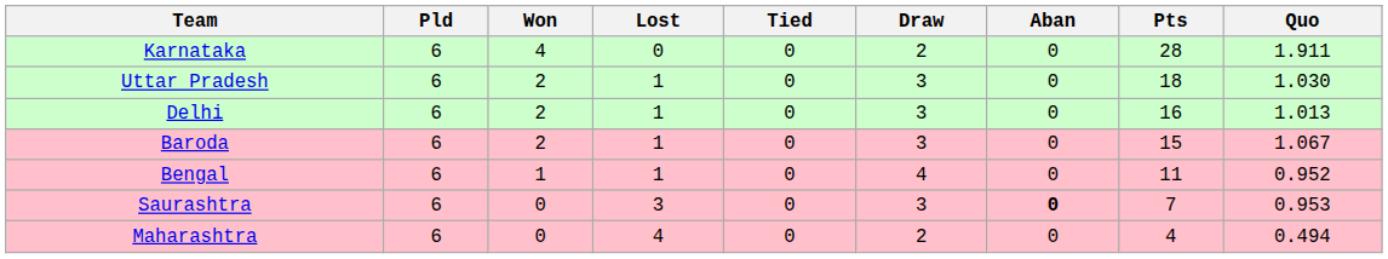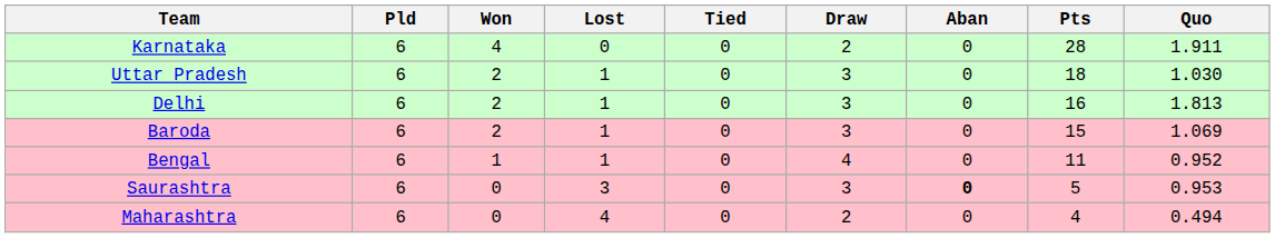 <table class="wikitable" width=75%>
 <tr>
 <th>Team</th>
 <th>Pld</th>
 <th>Won</th>
 <th>Lost</th>
 <th>Tied</th>
 <th>Draw</th>
 <th>Aban</th>
 <th>Pts</th>
 <th>Quo</th>
 </tr>
 <tr bgcolor="ccffcc" align="center">
 <td><a href='#'>Karnataka</a></td>
 <td>6</td>
 <td>4</td>
 <td>0</td>
 <td>0</td>
 <td>2</td>
 <td>0</td>
 <td>28</td>
 <td>1.911</td>
 </tr>
 <tr bgcolor="ccffcc" align="center">
 <td><a href='#'>Uttar Pradesh</a></td>
 <td>6</td>
 <td>2</td>
 <td>1</td>
 <td>0</td>
 <td>3</td>
 <td>0</td>
 <td>18</td>
 <td>1.030</td>
 </tr>
 <tr bgcolor="ccffcc" align="center">
 <td><a href='#'>Delhi</a></td>
 <td>6</td>
 <td>2</td>
 <td>1</td>
 <td>0</td>
 <td>3</td>
 <td>0</td>
 <td>16</td>
-<td>1.013</td>
+<td>1.813</td>
 </tr>
 <tr bgcolor="pink" align="center">
 <td><a href='#'>Baroda</a></td>
 <td>6</td>
 <td>2</td>
 <td>1</td>
 <td>0</td>
 <td>3</td>
 <td>0</td>
 <td>15</td>
-<td>1.067</td>
+<td>1.069</td>
 </tr>
 <tr bgcolor="pink" align="center">
 <td><a href='#'>Bengal</a></td>
 <td>6</td>
 <td>1</td>
 <td>1</td>
 <td>0</td>
 <td>4</td>
 <td>0</td>
 <td>11</td>
 <td>0.952</td>
 </tr>
 <tr bgcolor="pink" align="center">
 <td><a href='#'>Saurashtra</a></td>
 <td>6</td>
 <td>0</td>
 <td>3</td>
 <td>0</td>
 <td>3</td>
 <td><strong>0</strong></td>
-<td>7</td>
+<td>5</td>
 <td>0.953</td>
 </tr>
 <tr bgcolor="pink" align="center">
 <td><a href='#'>Maharashtra</a></td>
 <td>6</td>
 <td>0</td>
 <td>4</td>
 <td>0</td>
 <td>2</td>
 <td>0</td>
 <td>4</td>
 <td>0.494</td>
 </tr>
 </table>
